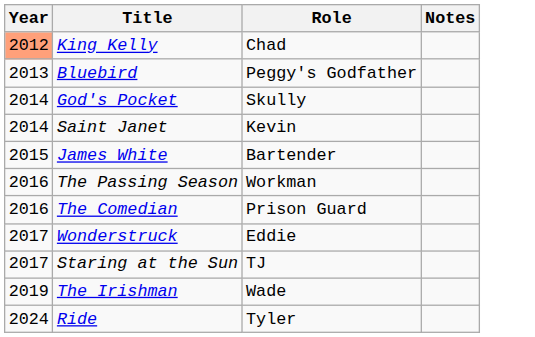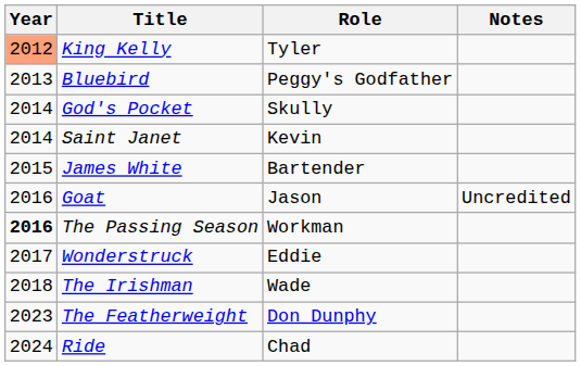 <table class="wikitable sortable">
 <tr>
 <th>Year</th>
 <th>Title</th>
 <th>Role</th>
 <th>Notes</th>
 </tr>
 <tr>
 <td style="background: lightsalmon;">2012</td>
 <td><em><a href='#'>King Kelly</a></em></td>
-<td>Chad</td>
+<td>Tyler</td>
 <td></td>
 </tr>
 <tr>
 <td>2013</td>
 <td><em><a href='#'>Bluebird</a></em></td>
 <td>Peggy's Godfather</td>
 <td></td>
 </tr>
 <tr>
 <td>2014</td>
 <td><em><a href='#'>God's Pocket</a></em></td>
 <td>Skully</td>
 <td></td>
 </tr>
 <tr>
 <td>2014</td>
 <td><em>Saint Janet</em></td>
 <td>Kevin</td>
 <td></td>
 </tr>
 <tr>
 <td>2015</td>
 <td><em><a href='#'>James White</a></em></td>
 <td>Bartender</td>
 <td></td>
 </tr>
 <tr>
 <td>2016</td>
+<td><em><a href='#'>Goat</a></em></td>
+<td>Jason</td>
+<td>Uncredited</td>
+</tr>
+<tr>
+<td><strong>2016</strong></td>
 <td><em>The Passing Season</em></td>
 <td>Workman</td>
-<td></td>
-</tr>
-<tr>
-<td>2016</td>
-<td><em><a href='#'>The Comedian</a></em></td>
-<td>Prison Guard</td>
 <td></td>
 </tr>
 <tr>
 <td>2017</td>
 <td><em><a href='#'>Wonderstruck</a></em></td>
 <td>Eddie</td>
 <td></td>
 </tr>
 <tr>
-<td>2017</td>
-<td><em>Staring at the Sun</em></td>
-<td>TJ</td>
-<td></td>
-</tr>
-<tr>
-<td>2019</td>
+<td>2018</td>
 <td><em><a href='#'>The Irishman</a></em></td>
 <td>Wade</td>
 <td></td>
 </tr>
 <tr>
+<td>2023</td>
+<td><em><a href='#'>The Featherweight</a></em></td>
+<td><a href='#'>Don Dunphy</a></td>
+<td></td>
+</tr>
+<tr>
 <td>2024</td>
 <td><em><a href='#'>Ride</a></em></td>
-<td>Tyler</td>
+<td>Chad</td>
 <td></td>
 </tr>
 </table>
